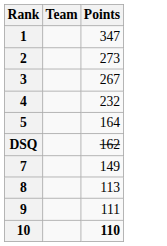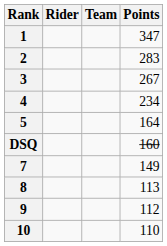 <table class="wikitable">
 <tr>
 <th scope="col">Rank</th>
+<th scope="col">Rider</th>
 <th scope="col">Team</th>
 <th scope="col">Points</th>
 </tr>
 <tr>
 <th scope="row">1</th>
+<td> </td>
 <td></td>
 <td style="text-align:right;">347</td>
 </tr>
 <tr>
 <th scope="row">2</th>
 <td></td>
-<td style="text-align:right;">273</td>
+<td></td>
+<td style="text-align:right;">283</td>
 </tr>
 <tr>
 <th scope="row">3</th>
+<td></td>
 <td></td>
 <td style="text-align:right;">267</td>
 </tr>
 <tr>
 <th scope="row">4</th>
 <td></td>
-<td style="text-align:right;">232</td>
+<td></td>
+<td style="text-align:right;">234</td>
 </tr>
 <tr>
 <th scope="row">5</th>
+<td></td>
 <td></td>
 <td style="text-align:right;">164</td>
 </tr>
 <tr>
 <th scope="row">DSQ</th>
 <td><s></s></td>
-<td style="text-align:right;"><s>162</s></td>
+<td><s></s></td>
+<td style="text-align:right;"><s>160</s></td>
 </tr>
 <tr>
 <th scope="row">7</th>
+<td></td>
 <td></td>
 <td style="text-align:right;">149</td>
 </tr>
 <tr>
 <th scope="row">8</th>
 <td></td>
+<td></td>
 <td style="text-align:right;">113</td>
 </tr>
 <tr>
 <th scope="row">9</th>
 <td></td>
-<td style="text-align:right;">111</td>
+<td></td>
+<td style="text-align:right;">112</td>
 </tr>
 <tr>
 <th scope="row">10</th>
 <td></td>
-<td style="text-align:right;"><strong>110</strong></td>
+<td></td>
+<td style="text-align:right;">110</td>
 </tr>
 </table>
